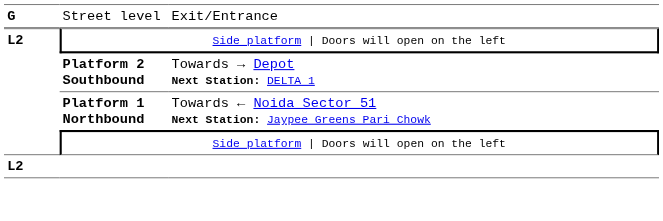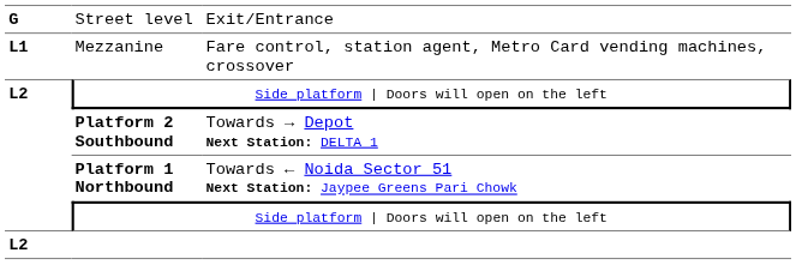 <table table border=0 cellspacing=0 cellpadding=3>
 <tr>
 <td style="border-bottom:solid 1px gray;border-top:solid 1px gray;" width=50 valign=top><strong>G</strong></td>
 <td style="border-top:solid 1px gray;border-bottom:solid 1px gray;" width=100 valign=top>Street level</td>
 <td style="border-top:solid 1px gray;border-bottom:solid 1px gray;" width=500 valign=top>Exit/Entrance</td>
+</tr>
+<tr>
+<td valign=top><strong>L1</strong></td>
+<td valign=top>Mezzanine</td>
+<td valign=top>Fare control, station agent, Metro Card vending machines, crossover<br></td>
 </tr>
 <tr>
 <td style="border-top:solid 1px gray;border-bottom:solid 1px gray;" width=50 rowspan=4 valign=top><strong>L2</strong></td>
 <td style="border-top:solid 1px gray;border-right:solid 2px black;border-left:solid 2px black;border-bottom:solid 2px black;text-align:center;" colspan=2><small><a href='#'>Side platform</a> | Doors will open on the left </small></td>
 </tr>
 <tr>
 <td style="border-bottom:solid 1px gray;" width=100><span><strong>Platform 2</strong><br><strong>Southbound</strong></span></td>
 <td style="border-bottom:solid 1px gray;" width=500>Towards → <a href='#'>Depot</a><br><small><strong>Next Station:</strong> <a href='#'>DELTA 1</a></small></td>
 </tr>
 <tr>
 <td><span><strong>Platform 1</strong><br><strong>Northbound</strong></span></td>
 <td>Towards ← <a href='#'>Noida Sector 51</a><br><small><strong>Next Station:</strong> <a href='#'>Jaypee Greens Pari Chowk</a></small></td>
 </tr>
 <tr>
 <td style="border-top:solid 2px black;border-right:solid 2px black;border-left:solid 2px black;border-bottom:solid 1px gray;" colspan=2  align=center><small><a href='#'>Side platform</a> | Doors will open on the left </small></td>
 </tr>
 <tr>
 <td style="border-bottom:solid 1px gray;" width=50 rowspan=2 valign=top><strong>L2</strong></td>
 <td style="border-bottom:solid 1px gray;" width=100></td>
 <td style="border-bottom:solid 1px gray;" width=500></td>
 </tr>
 <tr>
 </tr>
 </table>
